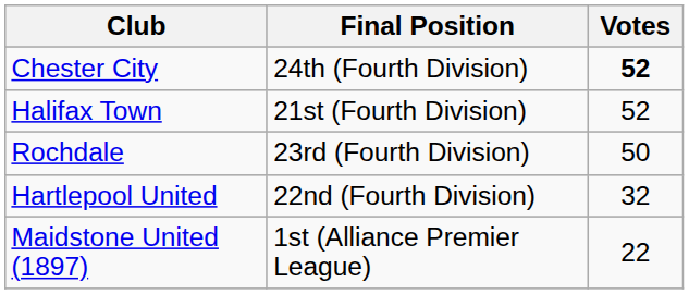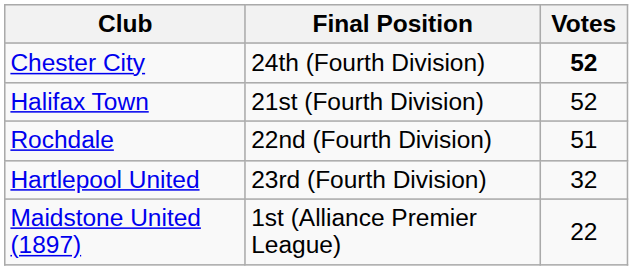 <table class="wikitable" style="text-align:left;">
 <tr>
 <th width=150>Club</th>
 <th width=185>Final Position</th>
 <th width=50>Votes</th>
 </tr>
 <tr>
 <td><a href='#'>Chester City</a></td>
 <td>24th (Fourth Division)</td>
 <td align=center><strong>52</strong></td>
 </tr>
 <tr>
 <td><a href='#'>Halifax Town</a></td>
 <td>21st (Fourth Division)</td>
 <td align=center>52</td>
 </tr>
 <tr>
 <td><a href='#'>Rochdale</a></td>
-<td>23rd (Fourth Division)</td>
-<td align=center>50</td>
+<td>22nd (Fourth Division)</td>
+<td align=center>51</td>
 </tr>
 <tr>
 <td><a href='#'>Hartlepool United</a></td>
-<td>22nd (Fourth Division)</td>
+<td>23rd (Fourth Division)</td>
 <td align=center>32</td>
 </tr>
 <tr>
 <td><a href='#'>Maidstone United (1897)</a></td>
 <td>1st (Alliance Premier League)</td>
 <td align=center>22</td>
 </tr>
 </table>
